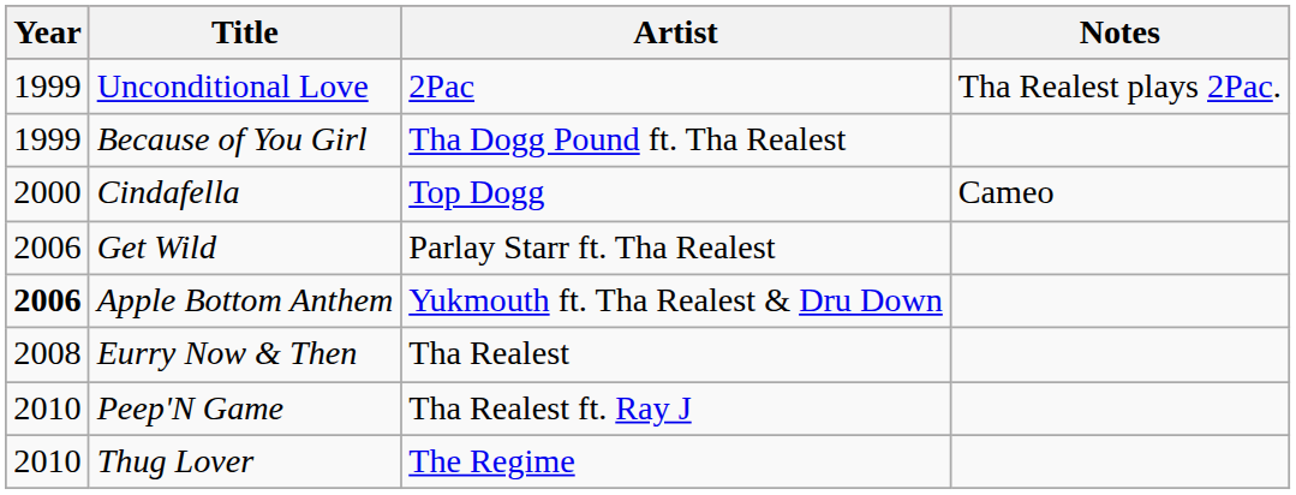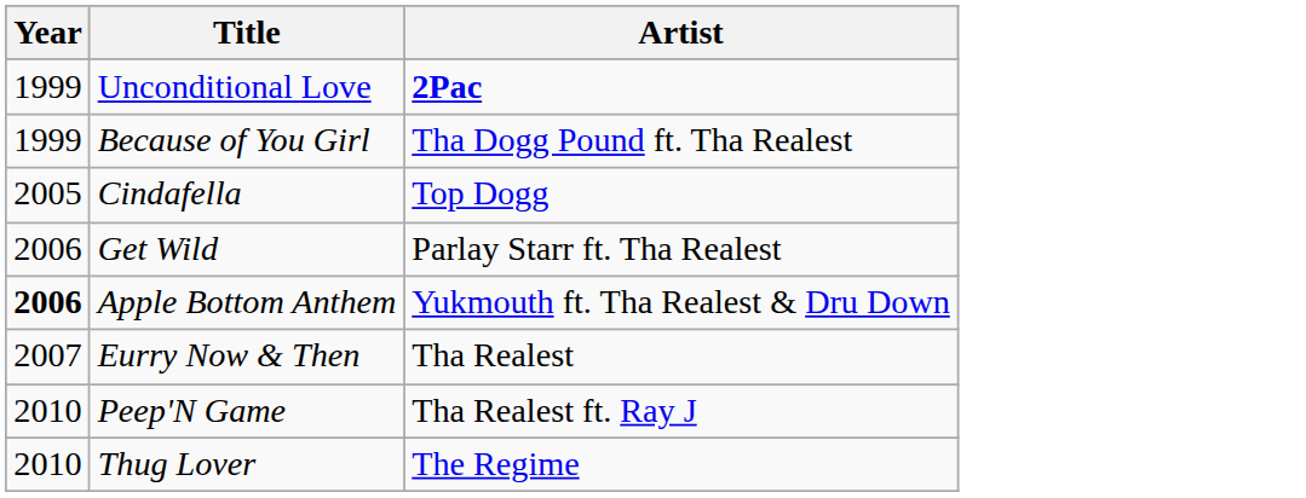 <table class="wikitable">
 <tr bgcolor="#C4879">
 <th>Year</th>
 <th>Title</th>
 <th>Artist</th>
-<th>Notes</th>
 </tr>
 <tr>
 <td rowspan="1">1999</td>
 <td><a href='#'>Unconditional Love</a></td>
-<td><a href='#'>2Pac</a></td>
-<td>Tha Realest plays <a href='#'>2Pac</a>.</td>
+<td><strong><a href='#'>2Pac</a></strong></td>
 </tr>
 <tr>
 <td rowspan="1">1999</td>
 <td><em>Because of You Girl</em></td>
 <td><a href='#'>Tha Dogg Pound</a> ft. Tha Realest</td>
-<td></td>
 </tr>
 <tr>
-<td rowspan="1">2000</td>
+<td rowspan="1">2005</td>
 <td><em>Cindafella </em></td>
 <td><a href='#'>Top Dogg</a></td>
-<td>Cameo</td>
 </tr>
 <tr>
 <td rowspan="1">2006</td>
 <td><em>Get Wild </em></td>
 <td>Parlay Starr ft. Tha Realest</td>
-<td></td>
 </tr>
 <tr>
 <td rowspan="1"><strong>2006</strong></td>
 <td><em>Apple Bottom Anthem </em></td>
 <td><a href='#'>Yukmouth</a> ft. Tha Realest & <a href='#'>Dru Down</a></td>
-<td></td>
 </tr>
 <tr>
-<td rowspan="1">2008</td>
+<td rowspan="1">2007</td>
 <td><em>Eurry Now & Then</em></td>
 <td>Tha Realest</td>
-<td></td>
 </tr>
 <tr>
 <td rowspan="1">2010</td>
 <td><em>Peep'N Game</em></td>
 <td>Tha Realest ft. <a href='#'>Ray J</a></td>
-<td></td>
 </tr>
 <tr>
 <td rowspan="1">2010</td>
 <td><em>Thug Lover</em></td>
 <td><a href='#'>The Regime</a></td>
-<td></td>
 </tr>
 </table>
